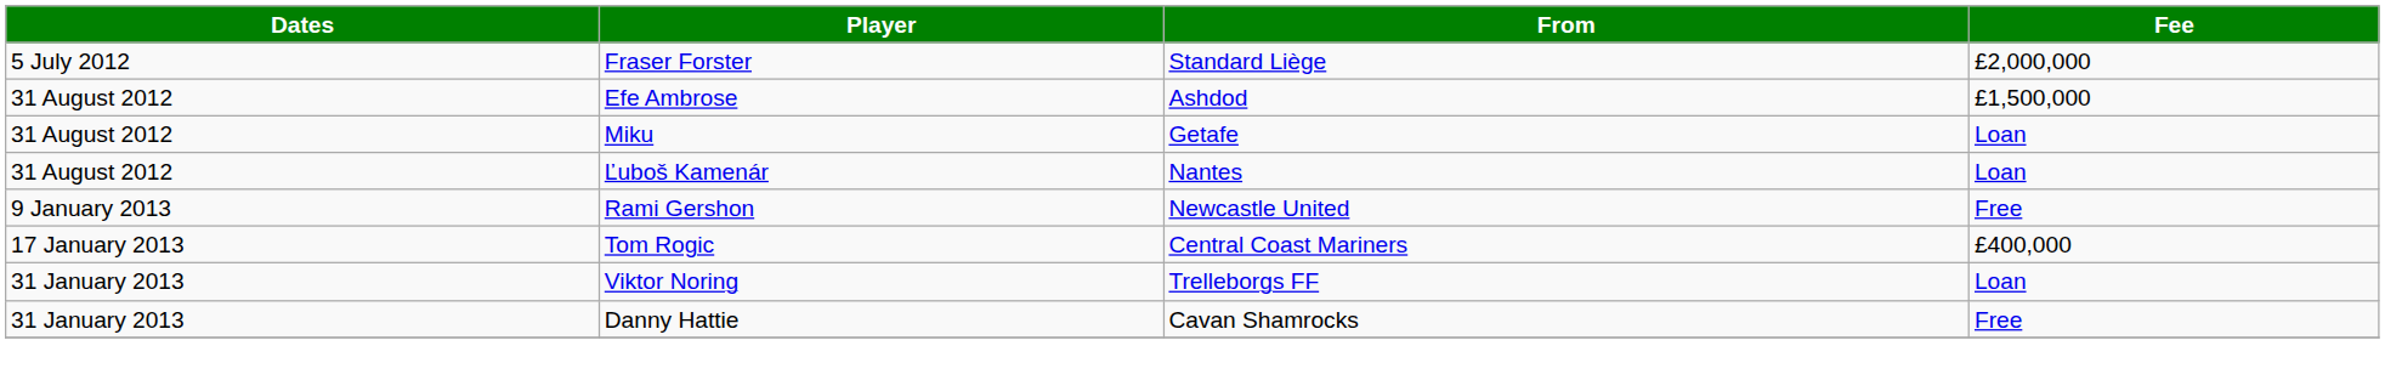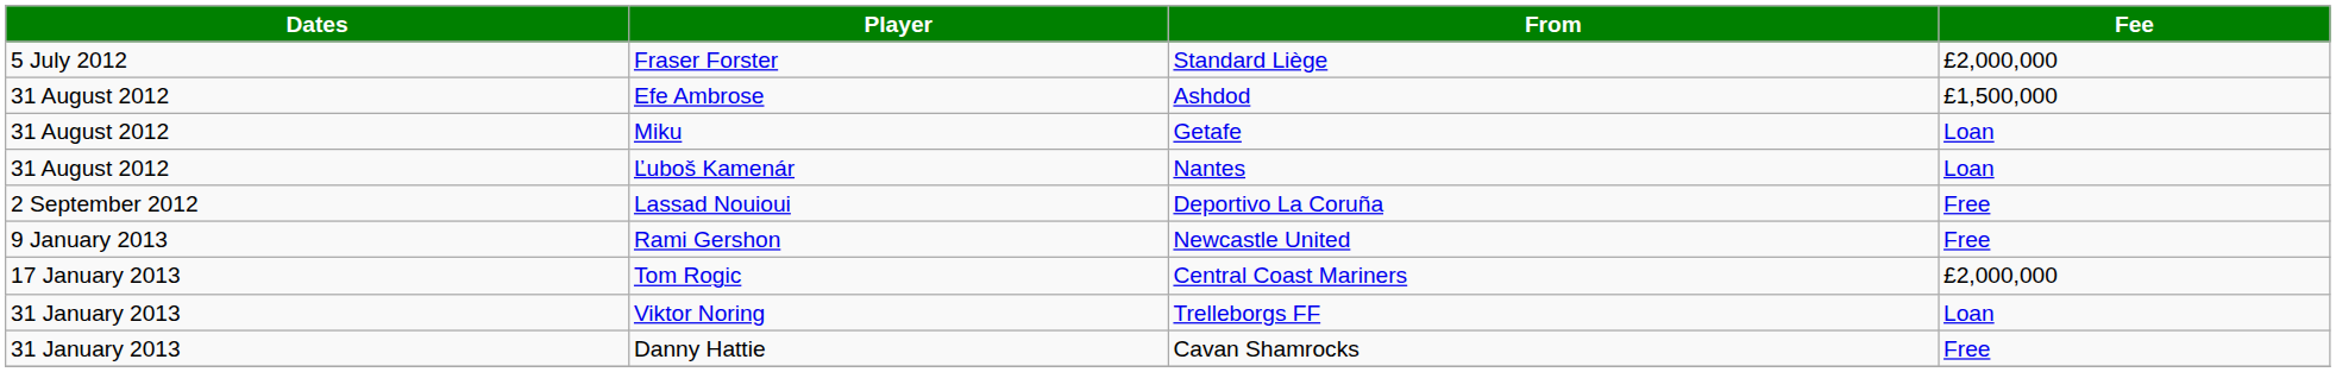 <table class="wikitable" style="text-align:center; font-size:95%;width:98%; text-align:left">
 <tr>
 <th style="background:#008000; color:#ffffff;" scope="col">Dates</th>
 <th style="background:#008000; color:#ffffff;" scope="col">Player</th>
 <th style="background:#008000; color:#ffffff;" scope="col">From</th>
 <th style="background:#008000; color:#ffffff;" scope="col">Fee</th>
 </tr>
 <tr>
 <td>5 July 2012</td>
 <td> <a href='#'>Fraser Forster</a></td>
 <td> <a href='#'>Standard Liège</a></td>
 <td>£2,000,000</td>
 </tr>
 <tr>
 <td>31 August 2012</td>
 <td> <a href='#'>Efe Ambrose</a></td>
 <td> <a href='#'>Ashdod</a></td>
 <td>£1,500,000</td>
 </tr>
 <tr>
 <td>31 August 2012</td>
 <td> <a href='#'>Miku</a></td>
 <td> <a href='#'>Getafe</a></td>
 <td><a href='#'>Loan</a></td>
 </tr>
 <tr>
 <td>31 August 2012</td>
 <td> <a href='#'>Ľuboš Kamenár</a></td>
 <td> <a href='#'>Nantes</a></td>
 <td><a href='#'>Loan</a></td>
 </tr>
 <tr>
+<td>2 September 2012</td>
+<td> <a href='#'>Lassad Nouioui</a></td>
+<td> <a href='#'>Deportivo La Coruña</a></td>
+<td><a href='#'>Free</a></td>
+</tr>
+<tr>
 <td>9 January 2013</td>
 <td> <a href='#'>Rami Gershon</a></td>
 <td> <a href='#'>Newcastle United</a></td>
 <td><a href='#'>Free</a></td>
 </tr>
 <tr>
 <td>17 January 2013</td>
 <td> <a href='#'>Tom Rogic</a></td>
 <td> <a href='#'>Central Coast Mariners</a></td>
-<td>£400,000</td>
+<td>£2,000,000</td>
 </tr>
 <tr>
 <td>31 January 2013</td>
 <td> <a href='#'>Viktor Noring</a></td>
 <td> <a href='#'>Trelleborgs FF</a></td>
 <td><a href='#'>Loan</a></td>
 </tr>
 <tr>
 <td>31 January 2013</td>
 <td> Danny Hattie</td>
 <td> Cavan Shamrocks</td>
 <td><a href='#'>Free</a></td>
 </tr>
 <tr>
 </tr>
 </table>
